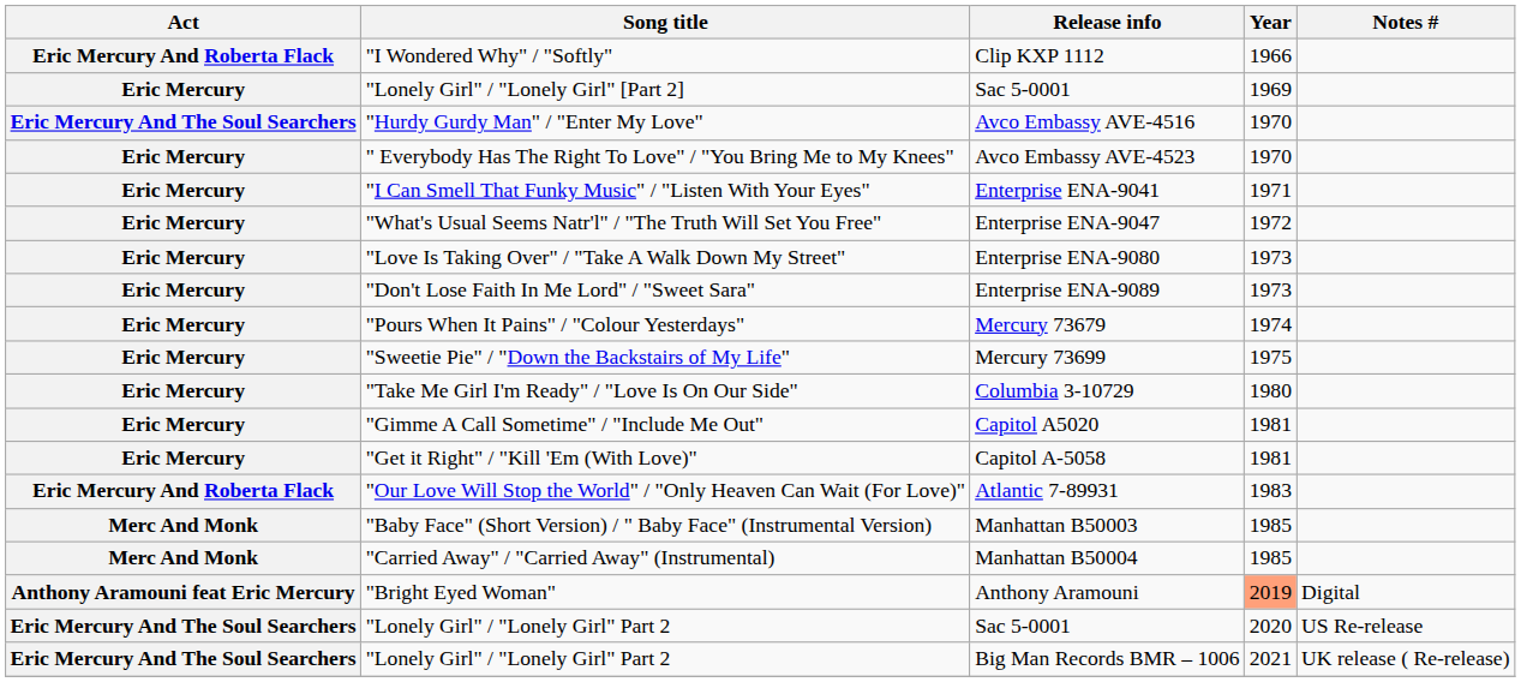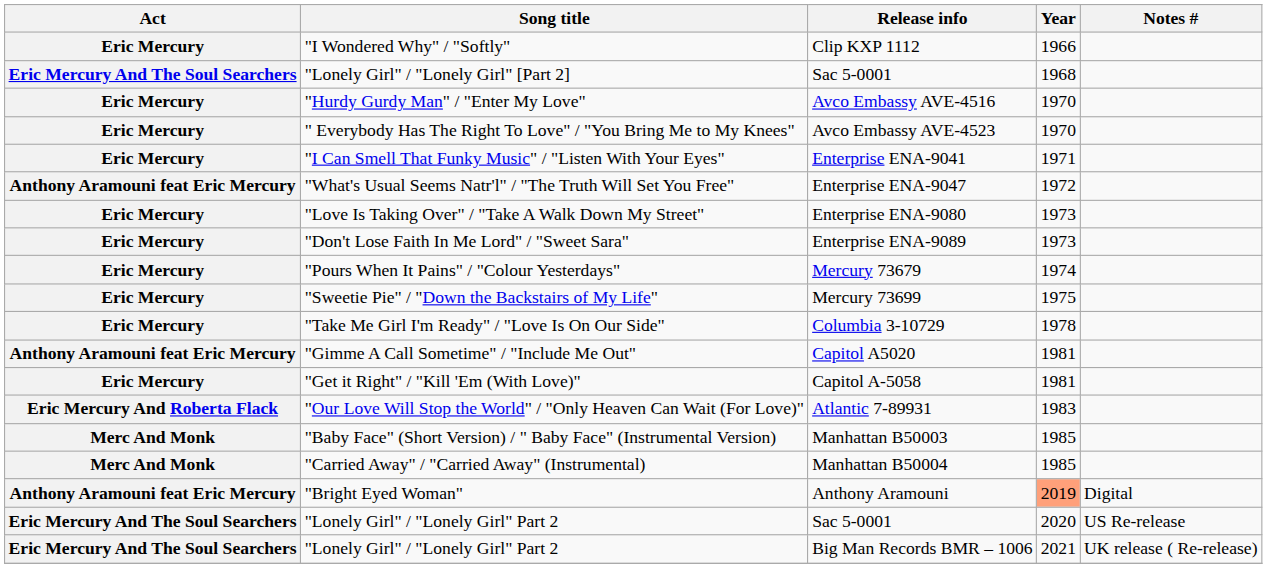 <table class="wikitable plainrowheaders sortable">
 <tr>
 <th scope="col">Act</th>
 <th scope="col">Song title</th>
 <th scope="col">Release info</th>
 <th scope="col">Year</th>
 <th scope="col" class="unsortable">Notes #</th>
 </tr>
 <tr>
-<th scope="row">Eric Mercury And <a href='#'>Roberta Flack</a></th>
+<th scope="row">Eric Mercury</th>
 <td>"I Wondered Why" / "Softly"</td>
 <td>Clip KXP 1112</td>
 <td>1966</td>
 <td></td>
 </tr>
 <tr>
-<th scope="row">Eric Mercury</th>
+<th scope="row"><a href='#'>Eric Mercury And The Soul Searchers</a></th>
 <td>"Lonely Girl" / "Lonely Girl"  [Part 2]</td>
 <td>Sac 5-0001</td>
-<td>1969</td>
+<td>1968</td>
 <td></td>
 </tr>
 <tr>
-<th scope="row"><a href='#'>Eric Mercury And The Soul Searchers</a></th>
+<th scope="row">Eric Mercury</th>
 <td>"<a href='#'>Hurdy Gurdy Man</a>" / "Enter My Love"</td>
 <td><a href='#'>Avco Embassy</a> AVE-4516</td>
 <td>1970</td>
 <td></td>
 </tr>
 <tr>
 <th scope="row">Eric Mercury</th>
 <td>" Everybody Has The Right To Love" / "You Bring Me to My Knees"</td>
 <td>Avco Embassy AVE-4523</td>
 <td>1970</td>
 <td></td>
 </tr>
 <tr>
 <th scope="row">Eric Mercury</th>
 <td>"<a href='#'>I Can Smell That Funky Music</a>" / "Listen With Your Eyes"</td>
 <td><a href='#'>Enterprise</a> ENA-9041</td>
 <td>1971</td>
 <td></td>
 </tr>
 <tr>
-<th scope="row">Eric Mercury</th>
+<th scope="row">Anthony Aramouni feat Eric Mercury</th>
 <td>"What's Usual Seems Natr'l" / "The Truth Will Set You Free"</td>
 <td>Enterprise ENA-9047</td>
 <td>1972</td>
 <td></td>
 </tr>
 <tr>
 <th scope="row">Eric Mercury</th>
 <td>"Love Is Taking Over" / "Take A Walk Down My Street"</td>
 <td>Enterprise ENA-9080</td>
 <td>1973</td>
 <td></td>
 </tr>
 <tr>
 <th scope="row">Eric Mercury</th>
 <td>"Don't Lose Faith In Me Lord" / "Sweet Sara"</td>
 <td>Enterprise ENA-9089</td>
 <td>1973</td>
 <td></td>
 </tr>
 <tr>
 <th scope="row">Eric Mercury</th>
 <td>"Pours When It Pains" / "Colour Yesterdays"</td>
 <td><a href='#'>Mercury</a> 73679</td>
 <td>1974</td>
 <td></td>
 </tr>
 <tr>
 <th scope="row">Eric Mercury</th>
 <td>"Sweetie Pie" / "<a href='#'>Down the Backstairs of My Life</a>"</td>
 <td>Mercury 73699</td>
 <td>1975</td>
 <td></td>
 </tr>
 <tr>
 <th scope="row">Eric Mercury</th>
 <td>"Take Me Girl I'm Ready" / "Love Is On Our Side"</td>
 <td><a href='#'>Columbia</a> 3-10729</td>
-<td>1980</td>
+<td>1978</td>
 <td></td>
 </tr>
 <tr>
-<th scope="row">Eric Mercury</th>
+<th scope="row">Anthony Aramouni feat Eric Mercury</th>
 <td>"Gimme A Call Sometime" / "Include Me Out"</td>
 <td><a href='#'>Capitol</a> A5020</td>
 <td>1981</td>
 <td></td>
 </tr>
 <tr>
 <th scope="row">Eric Mercury</th>
 <td>"Get it Right" / "Kill 'Em (With Love)"</td>
 <td>Capitol A-5058</td>
 <td>1981</td>
 <td></td>
 </tr>
 <tr>
 <th scope="row">Eric Mercury And <a href='#'>Roberta Flack</a></th>
 <td>"<a href='#'>Our Love Will Stop the World</a>" / "Only Heaven Can Wait (For Love)"</td>
 <td><a href='#'>Atlantic</a> 7-89931</td>
 <td>1983</td>
 <td></td>
 </tr>
 <tr>
 <th scope="row">Merc And Monk</th>
 <td>"Baby Face" (Short Version) / " Baby Face" (Instrumental Version)</td>
 <td>Manhattan B50003</td>
 <td>1985</td>
 <td></td>
 </tr>
 <tr>
 <th scope="row">Merc And Monk</th>
 <td>"Carried Away" / "Carried Away" (Instrumental)</td>
 <td>Manhattan 	B50004</td>
 <td>1985</td>
 <td></td>
 </tr>
 <tr>
 <th scope="row">Anthony Aramouni feat Eric Mercury</th>
 <td>"Bright Eyed Woman"</td>
 <td>Anthony Aramouni</td>
 <td style="background: lightsalmon;">2019</td>
 <td>Digital</td>
 </tr>
 <tr>
 <th scope="row">Eric Mercury And The Soul Searchers</th>
 <td>"Lonely Girl" / "Lonely Girl"  Part 2</td>
 <td>Sac 5-0001</td>
 <td>2020</td>
 <td>US Re-release</td>
 </tr>
 <tr>
 <th scope="row">Eric Mercury And The Soul Searchers</th>
 <td>"Lonely Girl" / "Lonely Girl"  Part 2</td>
 <td>Big Man Records BMR – 1006</td>
 <td>2021</td>
 <td>UK release ( Re-release)</td>
 </tr>
 <tr>
 </tr>
 </table>
